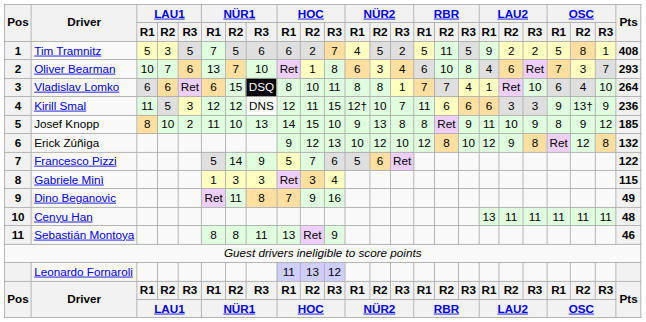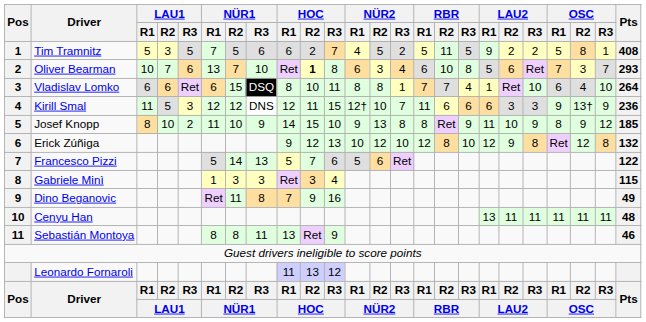 <table class="wikitable" style="font-size: 85%; text-align:center">
 <tr>
 <th rowspan=2>Pos</th>
 <th rowspan=2>Driver</th>
 <th colspan=3><a href='#'>LAU1</a><br></th>
 <th colspan=3><a href='#'>NÜR1</a><br></th>
 <th colspan=3><a href='#'>HOC</a><br></th>
 <th colspan=3><a href='#'>NÜR2</a><br></th>
 <th colspan=3><a href='#'>RBR</a><br></th>
 <th colspan=3><a href='#'>LAU2</a><br></th>
 <th colspan=3><a href='#'>OSC</a><br></th>
 <th rowspan=2>Pts</th>
 </tr>
 <tr>
 <th>R1</th>
 <th>R2</th>
 <th>R3</th>
 <th>R1</th>
 <th>R2</th>
 <th>R3</th>
 <th>R1</th>
 <th>R2</th>
 <th>R3</th>
 <th>R1</th>
 <th>R2</th>
 <th>R3</th>
 <th>R1</th>
 <th>R2</th>
 <th>R3</th>
 <th>R1</th>
 <th>R2</th>
 <th>R3</th>
 <th>R1</th>
 <th>R2</th>
 <th>R3</th>
 </tr>
 <tr>
 <th>1</th>
 <td style="text-align:left"> <a href='#'>Tim Tramnitz</a></td>
 <td style="background:#FFFFBF">5</td>
 <td style="background:#FFFFBF">3</td>
 <td style="background:#DFDFDF">5</td>
 <td style="background:#DFFFDF">7</td>
 <td style="background:#DFDFDF">5</td>
 <td style="background:#DFDFDF">6</td>
 <td style="background:#DFDFDF">6</td>
 <td style="background:#DFDFDF">2</td>
 <td style="background:#FFDF9F">7</td>
 <td style="background:#FFFFBF">4</td>
 <td style="background:#DFDFDF">5</td>
 <td style="background:#DFDFDF">2</td>
 <td style="background:#FFFFBF">5</td>
 <td style="background:#DFFFDF">11</td>
 <td style="background:#DFDFDF">5</td>
 <td style="background:#DFFFDF">9</td>
 <td style="background:#FFFFBF">2</td>
 <td style="background:#FFFFBF">2</td>
 <td style="background:#FFFFBF">5</td>
 <td style="background:#FFDF9F">8</td>
 <td style="background:#FFFFBF">1</td>
 <th>408</th>
 </tr>
 <tr>
 <th>2</th>
 <td style="text-align:left"> <a href='#'>Oliver Bearman</a></td>
 <td style="background:#DFFFDF">10</td>
 <td style="background:#DFFFDF">7</td>
 <td style="background:#FFDF9F">6</td>
 <td style="background:#DFFFDF">13</td>
 <td style="background:#FFDF9F">7</td>
 <td style="background:#DFFFDF">10</td>
 <td style="background:#EFCFFF">Ret</td>
-<td style="background:#FFFFBF">1</td>
+<td style="background:#FFFFBF"><strong>1</strong></td>
 <td style="background:#DFFFDF">8</td>
 <td style="background:#FFDF9F">6</td>
 <td style="background:#FFFFBF">3</td>
 <td style="background:#FFDF9F">4</td>
 <td style="background:#DFDFDF">6</td>
 <td style="background:#DFFFDF">10</td>
 <td style="background:#DFFFDF">8</td>
-<td style="background:#DFDFDF">4</td>
+<td style="background:#DFDFDF">5</td>
 <td style="background:#FFDF9F">6</td>
 <td style="background:#EFCFFF">Ret</td>
 <td style="background:#FFDF9F">7</td>
 <td style="background:#FFFFBF">3</td>
 <td style="background:#DFDFDF">7</td>
 <th>293</th>
 </tr>
 <tr>
 <th>3</th>
 <td style="text-align:left"> <a href='#'>Vladislav Lomko</a></td>
 <td style="background:#DFDFDF">6</td>
 <td style="background:#FFDF9F">6</td>
 <td style="background:#EFCFFF">Ret</td>
 <td style="background:#FFDF9F">6</td>
 <td style="background:#DFFFDF">15</td>
 <td style="background:#000000; color:white">DSQ</td>
 <td style="background:#DFFFDF">8</td>
 <td style="background:#DFFFDF">10</td>
 <td style="background:#DFFFDF">11</td>
 <td style="background:#DFFFDF">8</td>
 <td style="background:#DFFFDF">8</td>
 <td style="background:#FFFFBF">1</td>
 <td style="background:#FFDF9F">7</td>
 <td style="background:#DFDFDF">7</td>
 <td style="background:#FFFFBF">4</td>
 <td style="background:#FFFFBF">1</td>
 <td style="background:#EFCFFF">Ret</td>
 <td style="background:#DFFFDF">10</td>
 <td style="background:#DFDFDF">6</td>
 <td style="background:#DFDFDF">4</td>
 <td style="background:#DFFFDF">10</td>
 <th>264</th>
 </tr>
 <tr>
 <th>4</th>
 <td style="text-align:left"> <a href='#'>Kirill Smal</a></td>
 <td style="background:#DFFFDF">11</td>
 <td style="background:#DFDFDF">5</td>
 <td style="background:#FFFFBF">3</td>
 <td style="background:#DFFFDF">12</td>
 <td style="background:#DFFFDF">12</td>
 <td style="background:#FFFFFF">DNS</td>
 <td style="background:#DFFFDF">12</td>
 <td style="background:#DFFFDF">11</td>
 <td style="background:#DFFFDF">15</td>
 <td style="background:#DFFFDF">12†</td>
 <td style="background:#DFFFDF">10</td>
 <td style="background:#DFFFDF">7</td>
 <td style="background:#DFFFDF">11</td>
 <td style="background:#FFFFBF">6</td>
 <td style="background:#FFDF9F">6</td>
 <td style="background:#FFDF9F">6</td>
 <td style="background:#DFDFDF">3</td>
 <td style="background:#DFDFDF">3</td>
 <td style="background:#DFFFDF">9</td>
 <td style="background:#DFFFDF">13†</td>
 <td style="background:#DFFFDF">9</td>
 <th>236</th>
 </tr>
 <tr>
 <th>5</th>
 <td style="text-align:left"> Josef Knopp</td>
 <td style="background:#FFDF9F">8</td>
 <td style="background:#DFFFDF">10</td>
 <td style="background:#DFFFDF">2</td>
 <td style="background:#DFFFDF">11</td>
 <td style="background:#DFFFDF">10</td>
-<td style="background:#DFFFDF">13</td>
+<td style="background:#DFFFDF">9</td>
 <td style="background:#DFFFDF">14</td>
 <td style="background:#DFFFDF">15</td>
 <td style="background:#DFFFDF">10</td>
 <td style="background:#DFFFDF">9</td>
 <td style="background:#DFFFDF">13</td>
 <td style="background:#DFFFDF">8</td>
 <td style="background:#DFFFDF">8</td>
 <td style="background:#EFCFFF">Ret</td>
 <td style="background:#DFFFDF">9</td>
 <td style="background:#DFFFDF">11</td>
 <td style="background:#DFFFDF">10</td>
 <td style="background:#DFFFDF">9</td>
 <td style="background:#DFFFDF">8</td>
 <td style="background:#DFFFDF">9</td>
 <td style="background:#DFFFDF">12</td>
 <th>185</th>
 </tr>
 <tr>
 <th>6</th>
 <td style="text-align:left"> Erick Zúñiga</td>
 <td></td>
 <td></td>
 <td></td>
 <td></td>
 <td></td>
 <td></td>
 <td style="background:#DFFFDF">9</td>
 <td style="background:#DFFFDF">12</td>
 <td style="background:#DFFFDF">13</td>
 <td style="background:#DFFFDF">10</td>
 <td style="background:#DFFFDF">12</td>
 <td style="background:#DFFFDF">10</td>
 <td style="background:#DFFFDF">12</td>
 <td style="background:#FFDF9F">8</td>
 <td style="background:#DFFFDF">10</td>
 <td style="background:#DFFFDF">12</td>
 <td style="background:#DFFFDF">9</td>
 <td style="background:#FFDF9F">8</td>
 <td style="background:#EFCFFF">Ret</td>
 <td style="background:#DFFFDF">12</td>
 <td style="background:#FFDF9F">8</td>
 <th>132</th>
 </tr>
 <tr>
 <th>7</th>
 <td style="text-align:left"> <a href='#'>Francesco Pizzi</a></td>
 <td></td>
 <td></td>
 <td></td>
 <td style="background:#DFDFDF">5</td>
 <td style="background:#DFFFDF">14</td>
-<td style="background:#DFFFDF">9</td>
+<td style="background:#DFFFDF">13</td>
 <td style="background:#FFFFBF">5</td>
 <td style="background:#DFFFDF">7</td>
 <td style="background:#DFDFDF">6</td>
 <td style="background:#DFDFDF">5</td>
 <td style="background:#FFDF9F">6</td>
 <td style="background:#EFCFFF">Ret</td>
 <td></td>
 <td></td>
 <td></td>
 <td></td>
 <td></td>
 <td></td>
 <td></td>
 <td></td>
 <td></td>
 <th>122</th>
 </tr>
 <tr>
 <th>8</th>
 <td style="text-align:left"> <a href='#'>Gabriele Minì</a></td>
 <td></td>
 <td></td>
 <td></td>
 <td style="background:#FFFFBF">1</td>
 <td style="background:#FFFFBF">3</td>
 <td style="background:#FFFFBF">3</td>
 <td style="background:#EFCFFF">Ret</td>
 <td style="background:#FFDF9F">3</td>
 <td style="background:#FFFFBF">4</td>
 <td></td>
 <td></td>
 <td></td>
 <td></td>
 <td></td>
 <td></td>
 <td></td>
 <td></td>
 <td></td>
 <td></td>
 <td></td>
 <td></td>
 <th>115</th>
 </tr>
 <tr>
 <th>9</th>
 <td style="text-align:left"> <a href='#'>Dino Beganovic</a></td>
 <td></td>
 <td></td>
 <td></td>
 <td style="background:#EFCFFF">Ret</td>
 <td style="background:#DFFFDF">11</td>
 <td style="background:#FFDF9F">8</td>
 <td style="background:#FFDF9F">7</td>
 <td style="background:#DFFFDF">9</td>
 <td style="background:#DFFFDF">16</td>
 <td></td>
 <td></td>
 <td></td>
 <td></td>
 <td></td>
 <td></td>
 <td></td>
 <td></td>
 <td></td>
 <td></td>
 <td></td>
 <td></td>
 <th>49</th>
 </tr>
 <tr>
 <th>10</th>
 <td style="text-align:left"> <a href='#'>Cenyu Han</a></td>
 <td></td>
 <td></td>
 <td></td>
 <td></td>
 <td></td>
 <td></td>
 <td></td>
 <td></td>
 <td></td>
 <td></td>
 <td></td>
 <td></td>
 <td></td>
 <td></td>
 <td></td>
 <td style="background:#DFFFDF">13</td>
 <td style="background:#DFFFDF">11</td>
 <td style="background:#DFFFDF">11</td>
 <td style="background:#DFFFDF">11</td>
 <td style="background:#DFFFDF">11</td>
 <td style="background:#DFFFDF">11</td>
 <th>48</th>
 </tr>
 <tr>
 <th>11</th>
 <td style="text-align:left" nowrap> <a href='#'>Sebastián Montoya</a></td>
 <td></td>
 <td></td>
 <td></td>
 <td style="background:#DFFFDF">8</td>
 <td style="background:#DFFFDF">8</td>
 <td style="background:#DFFFDF">11</td>
 <td style="background:#DFFFDF">13</td>
 <td style="background:#EFCFFF">Ret</td>
 <td style="background:#DFFFDF">9</td>
 <td></td>
 <td></td>
 <td></td>
 <td></td>
 <td></td>
 <td></td>
 <td></td>
 <td></td>
 <td></td>
 <td></td>
 <td></td>
 <td></td>
 <th>46</th>
 </tr>
 <tr>
 <td colspan=24><em>Guest drivers ineligible to score points</em></td>
 </tr>
 <tr>
 <th></th>
 <td style="text-align:left"> <a href='#'>Leonardo Fornaroli</a></td>
 <td></td>
 <td></td>
 <td></td>
 <td></td>
 <td></td>
 <td></td>
 <td style="background:#CFCFFF">11</td>
 <td style="background:#CFCFFF">13</td>
 <td style="background:#CFCFFF">12</td>
 <td></td>
 <td></td>
 <td></td>
 <td></td>
 <td></td>
 <td></td>
 <td></td>
 <td></td>
 <td></td>
 <td></td>
 <td></td>
 <td></td>
 <th></th>
 </tr>
 <tr>
 <th rowspan=2>Pos</th>
 <th rowspan=2>Driver</th>
 <th>R1</th>
 <th>R2</th>
 <th>R3</th>
 <th>R1</th>
 <th>R2</th>
 <th>R3</th>
 <th>R1</th>
 <th>R2</th>
 <th>R3</th>
 <th>R1</th>
 <th>R2</th>
 <th>R3</th>
 <th>R1</th>
 <th>R2</th>
 <th>R3</th>
 <th>R1</th>
 <th>R2</th>
 <th>R3</th>
 <th>R1</th>
 <th>R2</th>
 <th>R3</th>
 <th rowspan=2>Pts</th>
 </tr>
 <tr>
 <th colspan=3><a href='#'>LAU1</a><br></th>
 <th colspan=3><a href='#'>NÜR1</a><br></th>
 <th colspan=3><a href='#'>HOC</a><br></th>
 <th colspan=3><a href='#'>NÜR2</a><br></th>
 <th colspan=3><a href='#'>RBR</a><br></th>
 <th colspan=3><a href='#'>LAU2</a><br></th>
 <th colspan=3><a href='#'>OSC</a><br></th>
 </tr>
 </table>
